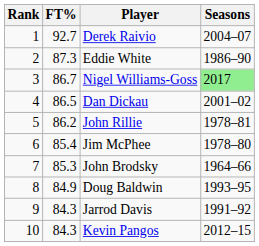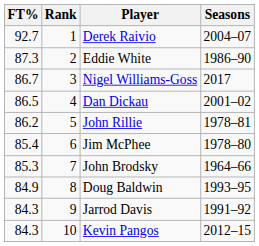 <table class="wikitable outercollapse">
 <tr>
+<th>FT%</th>
 <th>Rank</th>
-<th>FT%</th>
 <th>Player</th>
 <th>Seasons</th>
 </tr>
 <tr>
+<td style="text-align:right;">92.7</td>
 <td style="text-align:right;">1</td>
-<td style="text-align:right;">92.7</td>
 <td><a href='#'>Derek Raivio</a></td>
 <td>2004–07</td>
 </tr>
 <tr>
+<td style="text-align:right;">87.3</td>
 <td style="text-align:right;">2</td>
-<td style="text-align:right;">87.3</td>
 <td>Eddie White</td>
 <td>1986–90</td>
 </tr>
 <tr>
+<td style="text-align:right;">86.7</td>
 <td style="text-align:right;">3</td>
-<td style="text-align:right;">86.7</td>
 <td><a href='#'>Nigel Williams-Goss</a></td>
-<td style="background: lightgreen;">2017</td>
+<td>2017</td>
 </tr>
 <tr>
+<td style="text-align:right;">86.5</td>
 <td style="text-align:right;">4</td>
-<td style="text-align:right;">86.5</td>
 <td><a href='#'>Dan Dickau</a></td>
 <td>2001–02</td>
 </tr>
 <tr>
+<td style="text-align:right;">86.2</td>
 <td style="text-align:right;">5</td>
-<td style="text-align:right;">86.2</td>
 <td><a href='#'>John Rillie</a></td>
 <td>1978–81</td>
 </tr>
 <tr>
+<td style="text-align:right;">85.4</td>
 <td style="text-align:right;">6</td>
-<td style="text-align:right;">85.4</td>
 <td>Jim McPhee</td>
 <td>1978–80</td>
 </tr>
 <tr>
+<td style="text-align:right;">85.3</td>
 <td style="text-align:right;">7</td>
-<td style="text-align:right;">85.3</td>
 <td>John Brodsky</td>
 <td>1964–66</td>
 </tr>
 <tr>
+<td style="text-align:right;">84.9</td>
 <td style="text-align:right;">8</td>
-<td style="text-align:right;">84.9</td>
 <td>Doug Baldwin</td>
 <td>1993–95</td>
 </tr>
 <tr>
+<td style="text-align:right;">84.3</td>
 <td style="text-align:right;">9</td>
-<td style="text-align:right;">84.3</td>
 <td>Jarrod Davis</td>
 <td>1991–92</td>
 </tr>
 <tr>
+<td style="text-align:right;">84.3</td>
 <td style="text-align:right;">10</td>
-<td style="text-align:right;">84.3</td>
 <td><a href='#'>Kevin Pangos</a></td>
 <td>2012–15</td>
 </tr>
 </table>
